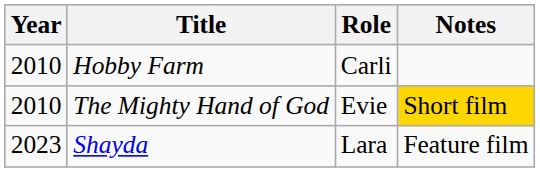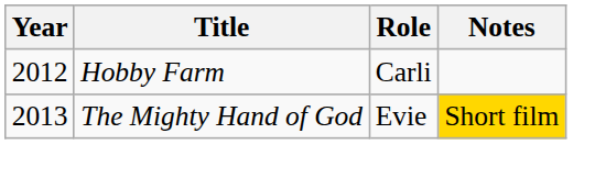 <table class="wikitable sortable">
 <tr>
 <th>Year</th>
 <th>Title</th>
 <th>Role</th>
 <th>Notes</th>
 </tr>
 <tr>
-<td>2010</td>
+<td>2012</td>
 <td><em>Hobby Farm</em></td>
 <td>Carli</td>
 <td></td>
 </tr>
 <tr>
-<td>2010</td>
+<td>2013</td>
 <td><em>The Mighty Hand of God</em></td>
 <td>Evie</td>
 <td style="background: gold;">Short film</td>
 </tr>
-<tr>
-<td>2023</td>
-<td><em><a href='#'>Shayda</a></em></td>
-<td>Lara</td>
-<td>Feature film</td>
-</tr>
 </table>
